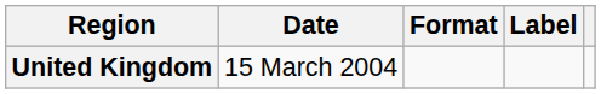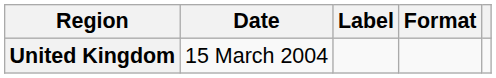 <table class="wikitable plainrowheaders">
 <tr>
 <th scope="col">Region</th>
 <th scope="col">Date</th>
+<th scope="col">Label</th>
 <th scope="col">Format</th>
-<th scope="col">Label</th>
 <th scope="col"></th>
 </tr>
 <tr>
 <th scope="row">United Kingdom</th>
 <td>15 March 2004</td>
 <td></td>
 <td></td>
 <td style="text-align:center;"></td>
 </tr>
 </table>
